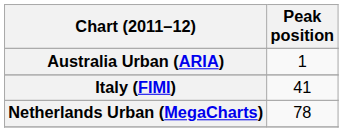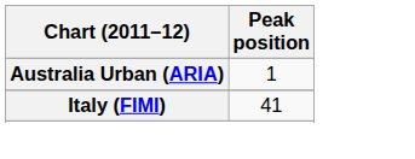 <table class="wikitable sortable plainrowheaders">
 <tr>
 <th scope="col">Chart (2011–12)</th>
 <th scope="col">Peak<br>position</th>
 </tr>
 <tr>
 </tr>
 <tr>
 <th scope="row">Australia Urban (<a href='#'>ARIA</a>)</th>
 <td style="text-align:center;">1</td>
 </tr>
 <tr>
 </tr>
 <tr>
 </tr>
 <tr>
 </tr>
 <tr>
 </tr>
 <tr>
 </tr>
 <tr>
 </tr>
 <tr>
 </tr>
 <tr>
 </tr>
 <tr>
 </tr>
 <tr>
 </tr>
 <tr>
 <th scope="row">Italy (<a href='#'>FIMI</a>)</th>
 <td style="text-align:center;">41</td>
 </tr>
 <tr>
 </tr>
 <tr>
 </tr>
 <tr>
 </tr>
 <tr>
-<th scope="row">Netherlands Urban (<a href='#'>MegaCharts</a>)</th>
-<td style="text-align:center;">78</td>
-</tr>
-<tr>
 </tr>
 <tr>
 </tr>
 <tr>
 </tr>
 <tr>
 </tr>
 <tr>
 </tr>
 <tr>
 </tr>
 <tr>
 </tr>
 <tr>
 </tr>
 <tr>
 </tr>
 <tr>
 </tr>
 <tr>
 </tr>
 <tr>
 </tr>
 <tr>
 </tr>
 </table>
